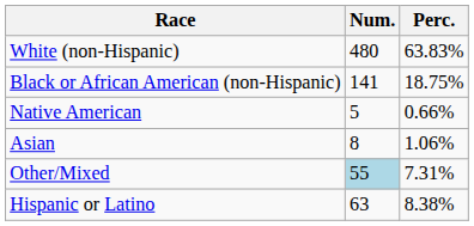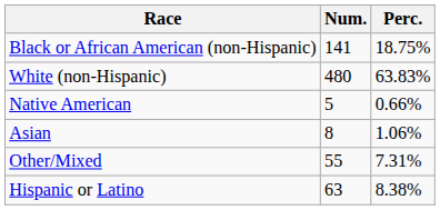 <table class="wikitable">
 <tr>
 <th>Race</th>
 <th>Num.</th>
 <th>Perc.</th>
 </tr>
 <tr>
+<td><a href='#'>Black or African American</a> (non-Hispanic)</td>
+<td>141</td>
+<td>18.75%</td>
+</tr>
+<tr>
 <td><a href='#'>White</a> (non-Hispanic)</td>
 <td>480</td>
 <td>63.83%</td>
-</tr>
-<tr>
-<td><a href='#'>Black or African American</a> (non-Hispanic)</td>
-<td>141</td>
-<td>18.75%</td>
 </tr>
 <tr>
 <td><a href='#'>Native American</a></td>
 <td>5</td>
 <td>0.66%</td>
 </tr>
 <tr>
 <td><a href='#'>Asian</a></td>
 <td>8</td>
 <td>1.06%</td>
 </tr>
 <tr>
 <td><a href='#'>Other/Mixed</a></td>
-<td style="background: lightblue;">55</td>
+<td>55</td>
 <td>7.31%</td>
 </tr>
 <tr>
 <td><a href='#'>Hispanic</a> or <a href='#'>Latino</a></td>
 <td>63</td>
 <td>8.38%</td>
 </tr>
 </table>
